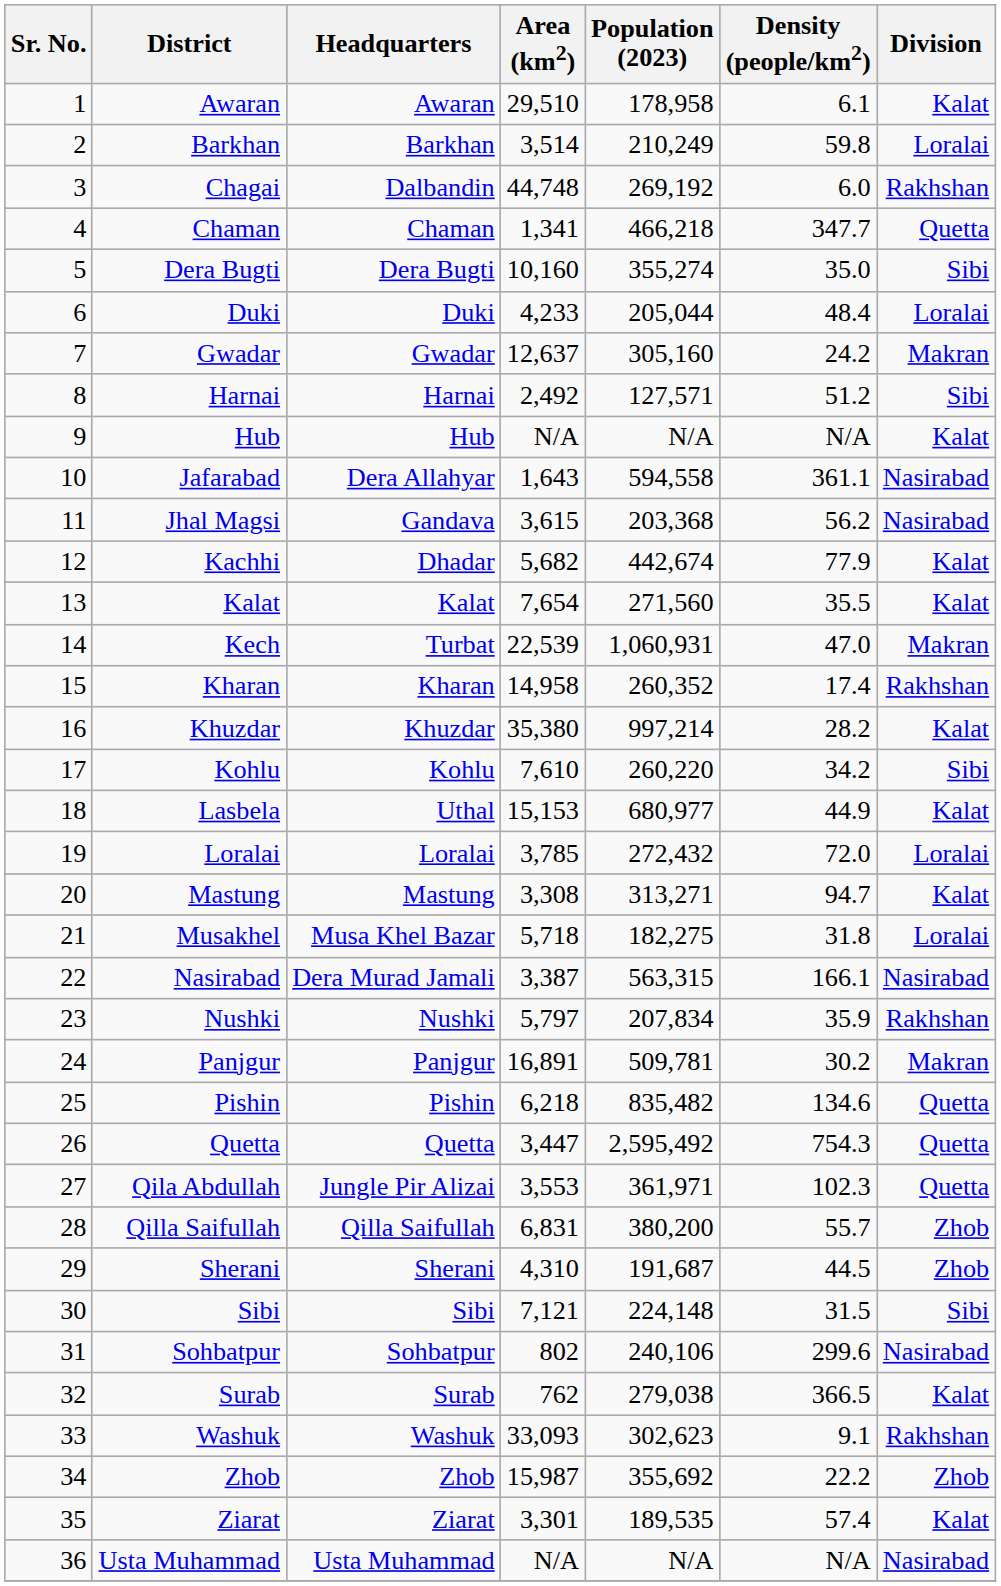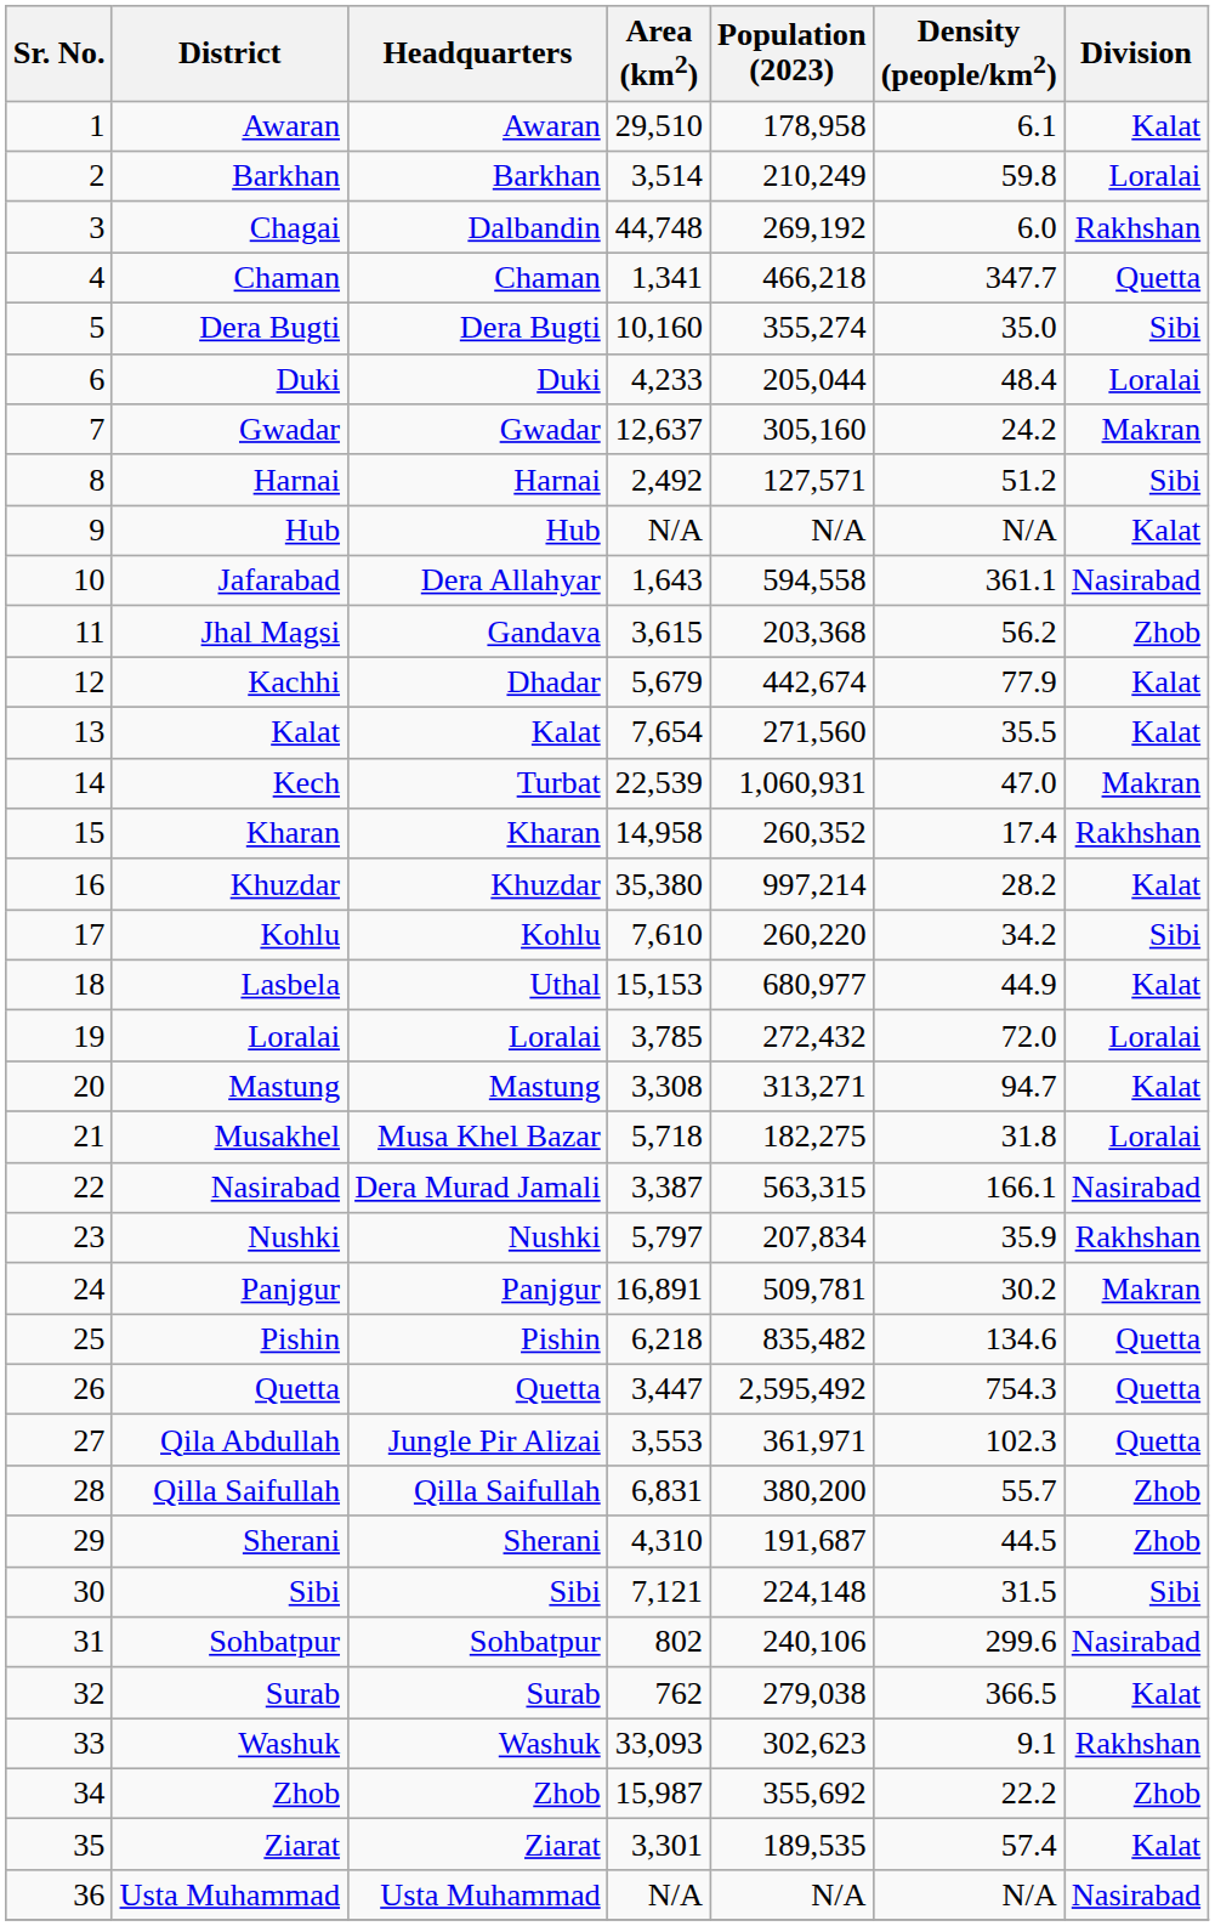 <table class="wikitable sortable" style="text-align:right">
 <tr>
 <th>Sr. No.</th>
 <th>District</th>
 <th>Headquarters</th>
 <th>Area<br>(km<sup>2</sup>)</th>
 <th>Population<br>(2023)</th>
 <th>Density<br>(people/km<sup>2</sup>)</th>
 <th>Division</th>
 </tr>
 <tr>
 <td>1</td>
 <td><a href='#'>Awaran</a></td>
 <td><a href='#'>Awaran</a></td>
 <td align="right">29,510</td>
 <td align="right">178,958</td>
 <td align="right">6.1</td>
 <td><a href='#'>Kalat</a></td>
 </tr>
 <tr>
 <td>2</td>
 <td><a href='#'>Barkhan</a></td>
 <td><a href='#'>Barkhan</a></td>
 <td align="right">3,514</td>
 <td align="right">210,249</td>
 <td align="right">59.8</td>
 <td><a href='#'>Loralai</a></td>
 </tr>
 <tr>
 <td>3</td>
 <td><a href='#'>Chagai</a></td>
 <td><a href='#'>Dalbandin</a></td>
 <td align="right">44,748</td>
 <td align="right">269,192</td>
 <td align="right">6.0</td>
 <td><a href='#'>Rakhshan</a></td>
 </tr>
 <tr>
 <td>4</td>
 <td><a href='#'>Chaman</a></td>
 <td><a href='#'>Chaman</a></td>
 <td align="right">1,341</td>
 <td align="right">466,218</td>
 <td align="right">347.7</td>
 <td><a href='#'>Quetta</a></td>
 </tr>
 <tr>
 <td>5</td>
 <td><a href='#'>Dera Bugti</a></td>
 <td><a href='#'>Dera Bugti</a></td>
 <td align="right">10,160</td>
 <td align="right">355,274</td>
 <td align="right">35.0</td>
 <td><a href='#'>Sibi</a></td>
 </tr>
 <tr>
 <td>6</td>
 <td><a href='#'>Duki</a></td>
 <td><a href='#'>Duki</a></td>
 <td align="right">4,233</td>
 <td align="right">205,044</td>
 <td align="right">48.4</td>
 <td><a href='#'>Loralai</a></td>
 </tr>
 <tr>
 <td>7</td>
 <td><a href='#'>Gwadar</a></td>
 <td><a href='#'>Gwadar</a></td>
 <td align="right">12,637</td>
 <td align="right">305,160</td>
 <td align="right">24.2</td>
 <td><a href='#'>Makran</a></td>
 </tr>
 <tr>
 <td>8</td>
 <td><a href='#'>Harnai</a></td>
 <td><a href='#'>Harnai</a></td>
 <td align="right">2,492</td>
 <td align="right">127,571</td>
 <td align="right">51.2</td>
 <td><a href='#'>Sibi</a></td>
 </tr>
 <tr>
 <td>9</td>
 <td><a href='#'>Hub</a></td>
 <td><a href='#'>Hub</a></td>
 <td>N/A</td>
 <td>N/A</td>
 <td>N/A</td>
 <td><a href='#'>Kalat</a></td>
 </tr>
 <tr>
 <td>10</td>
 <td><a href='#'>Jafarabad</a></td>
 <td><a href='#'>Dera Allahyar</a></td>
 <td align="right">1,643</td>
 <td align="right">594,558</td>
 <td align="right">361.1</td>
 <td><a href='#'>Nasirabad</a></td>
 </tr>
 <tr>
 <td>11</td>
 <td><a href='#'>Jhal Magsi</a></td>
 <td><a href='#'>Gandava</a></td>
 <td align="right">3,615</td>
 <td align="right">203,368</td>
 <td align="right">56.2</td>
-<td><a href='#'>Nasirabad</a></td>
+<td><a href='#'>Zhob</a></td>
 </tr>
 <tr>
 <td>12</td>
 <td><a href='#'>Kachhi</a></td>
 <td><a href='#'>Dhadar</a></td>
-<td align="right">5,682</td>
+<td align="right">5,679</td>
 <td align="right">442,674</td>
 <td align="right">77.9</td>
 <td><a href='#'>Kalat</a></td>
 </tr>
 <tr>
 <td>13</td>
 <td><a href='#'>Kalat</a></td>
 <td><a href='#'>Kalat</a></td>
 <td align="right">7,654</td>
 <td align="right">271,560</td>
 <td align="right">35.5</td>
 <td><a href='#'>Kalat</a></td>
 </tr>
 <tr>
 <td>14</td>
 <td><a href='#'>Kech</a></td>
 <td><a href='#'>Turbat</a></td>
 <td align="right">22,539</td>
 <td align="right">1,060,931</td>
 <td align="right">47.0</td>
 <td><a href='#'>Makran</a></td>
 </tr>
 <tr>
 <td>15</td>
 <td><a href='#'>Kharan</a></td>
 <td><a href='#'>Kharan</a></td>
 <td align="right">14,958</td>
 <td align="right">260,352</td>
 <td align="right">17.4</td>
 <td><a href='#'>Rakhshan</a></td>
 </tr>
 <tr>
 <td>16</td>
 <td><a href='#'>Khuzdar</a></td>
 <td><a href='#'>Khuzdar</a></td>
 <td align="right">35,380</td>
 <td align="right">997,214</td>
 <td align="right">28.2</td>
 <td><a href='#'>Kalat</a></td>
 </tr>
 <tr>
 <td>17</td>
 <td><a href='#'>Kohlu</a></td>
 <td><a href='#'>Kohlu</a></td>
 <td align="right">7,610</td>
 <td align="right">260,220</td>
 <td align="right">34.2</td>
 <td><a href='#'>Sibi</a></td>
 </tr>
 <tr>
 <td>18</td>
 <td><a href='#'>Lasbela</a></td>
 <td><a href='#'>Uthal</a></td>
 <td align="right">15,153</td>
 <td align="right">680,977</td>
 <td align="right">44.9</td>
 <td><a href='#'>Kalat</a></td>
 </tr>
 <tr>
 <td>19</td>
 <td><a href='#'>Loralai</a></td>
 <td><a href='#'>Loralai</a></td>
 <td align="right">3,785</td>
 <td align="right">272,432</td>
 <td align="right">72.0</td>
 <td><a href='#'>Loralai</a></td>
 </tr>
 <tr>
 <td>20</td>
 <td><a href='#'>Mastung</a></td>
 <td><a href='#'>Mastung</a></td>
 <td align="right">3,308</td>
 <td align="right">313,271</td>
 <td align="right">94.7</td>
 <td><a href='#'>Kalat</a></td>
 </tr>
 <tr>
 <td>21</td>
 <td><a href='#'>Musakhel</a></td>
 <td><a href='#'>Musa Khel Bazar</a></td>
 <td align="right">5,718</td>
 <td align="right">182,275</td>
 <td align="right">31.8</td>
 <td><a href='#'>Loralai</a></td>
 </tr>
 <tr>
 <td>22</td>
 <td><a href='#'>Nasirabad</a></td>
 <td><a href='#'>Dera Murad Jamali</a></td>
 <td align="right">3,387</td>
 <td align="right">563,315</td>
 <td align="right">166.1</td>
 <td><a href='#'>Nasirabad</a></td>
 </tr>
 <tr>
 <td>23</td>
 <td><a href='#'>Nushki</a></td>
 <td><a href='#'>Nushki</a></td>
 <td align="right">5,797</td>
 <td align="right">207,834</td>
 <td align="right">35.9</td>
 <td><a href='#'>Rakhshan</a></td>
 </tr>
 <tr>
 <td>24</td>
 <td><a href='#'>Panjgur</a></td>
 <td><a href='#'>Panjgur</a></td>
 <td align="right">16,891</td>
 <td align="right">509,781</td>
 <td align="right">30.2</td>
 <td><a href='#'>Makran</a></td>
 </tr>
 <tr>
 <td>25</td>
 <td><a href='#'>Pishin</a></td>
 <td><a href='#'>Pishin</a></td>
 <td align="right">6,218</td>
 <td align="right">835,482</td>
 <td align="right">134.6</td>
 <td><a href='#'>Quetta</a></td>
 </tr>
 <tr>
 <td>26</td>
 <td><a href='#'>Quetta</a></td>
 <td><a href='#'>Quetta</a></td>
 <td align="right">3,447</td>
 <td align="right">2,595,492</td>
 <td align="right">754.3</td>
 <td><a href='#'>Quetta</a></td>
 </tr>
 <tr>
 <td>27</td>
 <td><a href='#'>Qila Abdullah</a></td>
 <td><a href='#'>Jungle Pir Alizai</a></td>
 <td align="right">3,553</td>
 <td align="right">361,971</td>
 <td align="right">102.3</td>
 <td><a href='#'>Quetta</a></td>
 </tr>
 <tr>
 <td>28</td>
 <td><a href='#'>Qilla Saifullah</a></td>
 <td><a href='#'>Qilla Saifullah</a></td>
 <td align="right">6,831</td>
 <td align="right">380,200</td>
 <td align="right">55.7</td>
 <td><a href='#'>Zhob</a></td>
 </tr>
 <tr>
 <td>29</td>
 <td><a href='#'>Sherani</a></td>
 <td><a href='#'>Sherani</a></td>
 <td align="right">4,310</td>
 <td align="right">191,687</td>
 <td align="right">44.5</td>
 <td><a href='#'>Zhob</a></td>
 </tr>
 <tr>
 <td>30</td>
 <td><a href='#'>Sibi</a></td>
 <td><a href='#'>Sibi</a></td>
 <td align="right">7,121</td>
 <td align="right">224,148</td>
 <td align="right">31.5</td>
 <td><a href='#'>Sibi</a></td>
 </tr>
 <tr>
 <td>31</td>
 <td><a href='#'>Sohbatpur</a></td>
 <td><a href='#'>Sohbatpur</a></td>
 <td align="right">802</td>
 <td align="right">240,106</td>
 <td align="right">299.6</td>
 <td><a href='#'>Nasirabad</a></td>
 </tr>
 <tr>
 <td>32</td>
 <td><a href='#'>Surab</a></td>
 <td><a href='#'>Surab</a></td>
 <td align="right">762</td>
 <td align="right">279,038</td>
 <td align="right">366.5</td>
 <td><a href='#'>Kalat</a></td>
 </tr>
 <tr>
 <td>33</td>
 <td><a href='#'>Washuk</a></td>
 <td><a href='#'>Washuk</a></td>
 <td align="right">33,093</td>
 <td align="right">302,623</td>
 <td align="right">9.1</td>
 <td><a href='#'>Rakhshan</a></td>
 </tr>
 <tr>
 <td>34</td>
 <td><a href='#'>Zhob</a></td>
 <td><a href='#'>Zhob</a></td>
 <td align="right">15,987</td>
 <td align="right">355,692</td>
 <td align="right">22.2</td>
 <td><a href='#'>Zhob</a></td>
 </tr>
 <tr>
 <td>35</td>
 <td><a href='#'>Ziarat</a></td>
 <td><a href='#'>Ziarat</a></td>
 <td align="right">3,301</td>
 <td align="right">189,535</td>
 <td align="right">57.4</td>
 <td><a href='#'>Kalat</a></td>
 </tr>
 <tr>
 <td>36</td>
 <td><a href='#'>Usta Muhammad</a></td>
 <td><a href='#'>Usta Muhammad</a></td>
 <td>N/A</td>
 <td>N/A</td>
 <td>N/A</td>
 <td><a href='#'>Nasirabad</a></td>
 </tr>
 <tr>
 </tr>
 </table>
